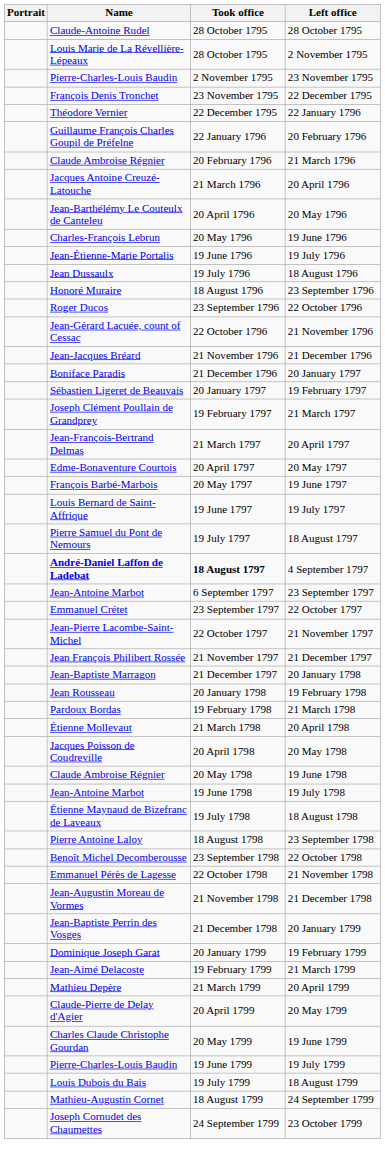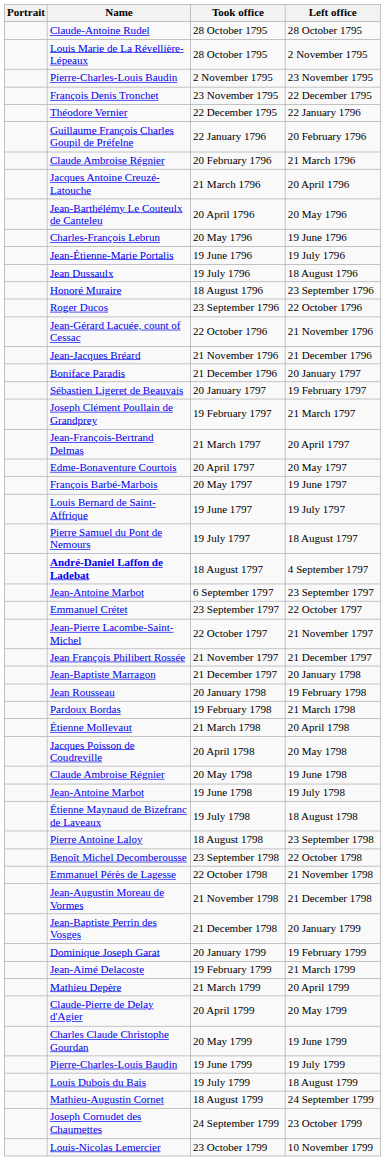 <table class="wikitable">
 <tr>
 <th>Portrait</th>
 <th width=200>Name</th>
 <th width=130>Took office</th>
 <th width=130>Left office</th>
 </tr>
 <tr>
 <td></td>
 <td><a href='#'>Claude-Antoine Rudel</a></td>
 <td>28 October 1795</td>
 <td>28 October 1795</td>
 </tr>
 <tr>
 <td></td>
 <td><a href='#'>Louis Marie de La Révellière-Lépeaux</a></td>
 <td>28 October 1795</td>
 <td>2 November 1795</td>
 </tr>
 <tr>
 <td></td>
 <td><a href='#'>Pierre-Charles-Louis Baudin</a></td>
 <td>2 November 1795</td>
 <td>23 November 1795</td>
 </tr>
 <tr>
 <td></td>
 <td><a href='#'>François Denis Tronchet</a></td>
 <td>23 November 1795</td>
 <td>22 December 1795</td>
 </tr>
 <tr>
 <td></td>
 <td><a href='#'>Théodore Vernier</a></td>
 <td>22 December 1795</td>
 <td>22 January 1796</td>
 </tr>
 <tr>
 <td></td>
 <td><a href='#'>Guillaume François Charles Goupil de Préfelne</a></td>
 <td>22 January 1796</td>
 <td>20 February 1796</td>
 </tr>
 <tr>
 <td></td>
 <td><a href='#'>Claude Ambroise Régnier</a></td>
 <td>20 February 1796</td>
 <td>21 March 1796</td>
 </tr>
 <tr>
 <td></td>
 <td><a href='#'>Jacques Antoine Creuzé-Latouche</a></td>
 <td>21 March 1796</td>
 <td>20 April 1796</td>
 </tr>
 <tr>
 <td></td>
 <td><a href='#'>Jean-Barthélémy Le Couteulx de Canteleu</a></td>
 <td>20 April 1796</td>
 <td>20 May 1796</td>
 </tr>
 <tr>
 <td></td>
 <td><a href='#'>Charles-François Lebrun</a></td>
 <td>20 May 1796</td>
 <td>19 June 1796</td>
 </tr>
 <tr>
 <td></td>
 <td><a href='#'>Jean-Étienne-Marie Portalis</a></td>
 <td>19 June 1796</td>
 <td>19 July 1796</td>
 </tr>
 <tr>
 <td></td>
 <td><a href='#'>Jean Dussaulx</a></td>
 <td>19 July 1796</td>
 <td>18 August 1796</td>
 </tr>
 <tr>
 <td></td>
 <td><a href='#'>Honoré Muraire</a></td>
 <td>18 August 1796</td>
 <td>23 September 1796</td>
 </tr>
 <tr>
 <td></td>
 <td><a href='#'>Roger Ducos</a></td>
 <td>23 September 1796</td>
 <td>22 October 1796</td>
 </tr>
 <tr>
 <td></td>
 <td><a href='#'>Jean-Gérard Lacuée, count of Cessac</a></td>
 <td>22 October 1796</td>
 <td>21 November 1796</td>
 </tr>
 <tr>
 <td></td>
 <td><a href='#'>Jean-Jacques Bréard</a></td>
 <td>21 November 1796</td>
 <td>21 December 1796</td>
 </tr>
 <tr>
 <td></td>
 <td><a href='#'>Boniface Paradis</a></td>
 <td>21 December 1796</td>
 <td>20 January 1797</td>
 </tr>
 <tr>
 <td></td>
 <td><a href='#'>Sébastien Ligeret de Beauvais</a></td>
 <td>20 January 1797</td>
 <td>19 February 1797</td>
 </tr>
 <tr>
 <td></td>
 <td><a href='#'>Joseph Clément Poullain de Grandprey</a></td>
 <td>19 February 1797</td>
 <td>21 March 1797</td>
 </tr>
 <tr>
 <td></td>
 <td><a href='#'>Jean-François-Bertrand Delmas</a></td>
 <td>21 March 1797</td>
 <td>20 April 1797</td>
 </tr>
 <tr>
 <td></td>
 <td><a href='#'>Edme-Bonaventure Courtois</a></td>
 <td>20 April 1797</td>
 <td>20 May 1797</td>
 </tr>
 <tr>
 <td></td>
 <td><a href='#'>François Barbé-Marbois</a></td>
 <td>20 May 1797</td>
 <td>19 June 1797</td>
 </tr>
 <tr>
 <td></td>
 <td><a href='#'>Louis Bernard de Saint-Affrique</a></td>
 <td>19 June 1797</td>
 <td>19 July 1797</td>
 </tr>
 <tr>
 <td></td>
 <td><a href='#'>Pierre Samuel du Pont de Nemours</a></td>
 <td>19 July 1797</td>
 <td>18 August 1797</td>
 </tr>
 <tr>
 <td></td>
 <td><strong><a href='#'>André-Daniel Laffon de Ladebat</a></strong></td>
-<td><strong>18 August 1797</strong></td>
+<td>18 August 1797</td>
 <td>4 September 1797</td>
 </tr>
 <tr>
 <td></td>
 <td><a href='#'>Jean-Antoine Marbot</a></td>
 <td>6 September 1797</td>
 <td>23 September 1797</td>
 </tr>
 <tr>
 <td></td>
 <td><a href='#'>Emmanuel Crétet</a></td>
 <td>23 September 1797</td>
 <td>22 October 1797</td>
 </tr>
 <tr>
 <td></td>
 <td><a href='#'>Jean-Pierre Lacombe-Saint-Michel</a></td>
 <td>22 October 1797</td>
 <td>21 November 1797</td>
 </tr>
 <tr>
 <td></td>
 <td><a href='#'>Jean François Philibert Rossée</a></td>
 <td>21 November 1797</td>
 <td>21 December 1797</td>
 </tr>
 <tr>
 <td></td>
 <td><a href='#'>Jean-Baptiste Marragon</a></td>
 <td>21 December 1797</td>
 <td>20 January 1798</td>
 </tr>
 <tr>
 <td></td>
 <td><a href='#'>Jean Rousseau</a></td>
 <td>20 January 1798</td>
 <td>19 February 1798</td>
 </tr>
 <tr>
 <td></td>
 <td><a href='#'>Pardoux Bordas</a></td>
 <td>19 February 1798</td>
 <td>21 March 1798</td>
 </tr>
 <tr>
 <td></td>
 <td><a href='#'>Étienne Mollevaut</a></td>
 <td>21 March 1798</td>
 <td>20 April 1798</td>
 </tr>
 <tr>
 <td></td>
 <td><a href='#'>Jacques Poisson de Coudreville</a></td>
 <td>20 April 1798</td>
 <td>20 May 1798</td>
 </tr>
 <tr>
 <td></td>
 <td><a href='#'>Claude Ambroise Régnier</a></td>
 <td>20 May 1798</td>
 <td>19 June 1798</td>
 </tr>
 <tr>
 <td></td>
 <td><a href='#'>Jean-Antoine Marbot</a></td>
 <td>19 June 1798</td>
 <td>19 July 1798</td>
 </tr>
 <tr>
 <td></td>
 <td><a href='#'>Étienne Maynaud de Bizefranc de Laveaux</a></td>
 <td>19 July 1798</td>
 <td>18 August 1798</td>
 </tr>
 <tr>
 <td></td>
 <td><a href='#'>Pierre Antoine Laloy</a></td>
 <td>18 August 1798</td>
 <td>23 September 1798</td>
 </tr>
 <tr>
 <td></td>
 <td><a href='#'>Benoît Michel Decomberousse</a></td>
 <td>23 September 1798</td>
 <td>22 October 1798</td>
 </tr>
 <tr>
 <td></td>
 <td><a href='#'>Emmanuel Pérès de Lagesse</a></td>
 <td>22 October 1798</td>
 <td>21 November 1798</td>
 </tr>
 <tr>
 <td></td>
 <td><a href='#'>Jean-Augustin Moreau de Vormes</a></td>
 <td>21 November 1798</td>
 <td>21 December 1798</td>
 </tr>
 <tr>
 <td></td>
 <td><a href='#'>Jean-Baptiste Perrin des Vosges</a></td>
 <td>21 December 1798</td>
 <td>20 January 1799</td>
 </tr>
 <tr>
 <td></td>
 <td><a href='#'>Dominique Joseph Garat</a></td>
 <td>20 January 1799</td>
 <td>19 February 1799</td>
 </tr>
 <tr>
 <td></td>
 <td><a href='#'>Jean-Aimé Delacoste</a></td>
 <td>19 February 1799</td>
 <td>21 March 1799</td>
 </tr>
 <tr>
 <td></td>
 <td><a href='#'>Mathieu Depère</a></td>
 <td>21 March 1799</td>
 <td>20 April 1799</td>
 </tr>
 <tr>
 <td></td>
 <td><a href='#'>Claude-Pierre de Delay d'Agier</a></td>
 <td>20 April 1799</td>
 <td>20 May 1799</td>
 </tr>
 <tr>
 <td></td>
 <td><a href='#'>Charles Claude Christophe Gourdan</a></td>
 <td>20 May 1799</td>
 <td>19 June 1799</td>
 </tr>
 <tr>
 <td></td>
 <td><a href='#'>Pierre-Charles-Louis Baudin</a></td>
 <td>19 June 1799</td>
 <td>19 July 1799</td>
 </tr>
 <tr>
 <td></td>
 <td><a href='#'>Louis Dubois du Bais</a></td>
 <td>19 July 1799</td>
 <td>18 August 1799</td>
 </tr>
 <tr>
 <td></td>
 <td><a href='#'>Mathieu-Augustin Cornet</a></td>
 <td>18 August 1799</td>
 <td>24 September 1799</td>
 </tr>
 <tr>
 <td></td>
 <td><a href='#'>Joseph Cornudet des Chaumettes</a></td>
 <td>24 September 1799</td>
 <td>23 October 1799</td>
 </tr>
+<tr>
+<td></td>
+<td><a href='#'>Louis-Nicolas Lemercier</a></td>
+<td>23 October 1799</td>
+<td>10 November 1799</td>
+</tr>
 </table>
